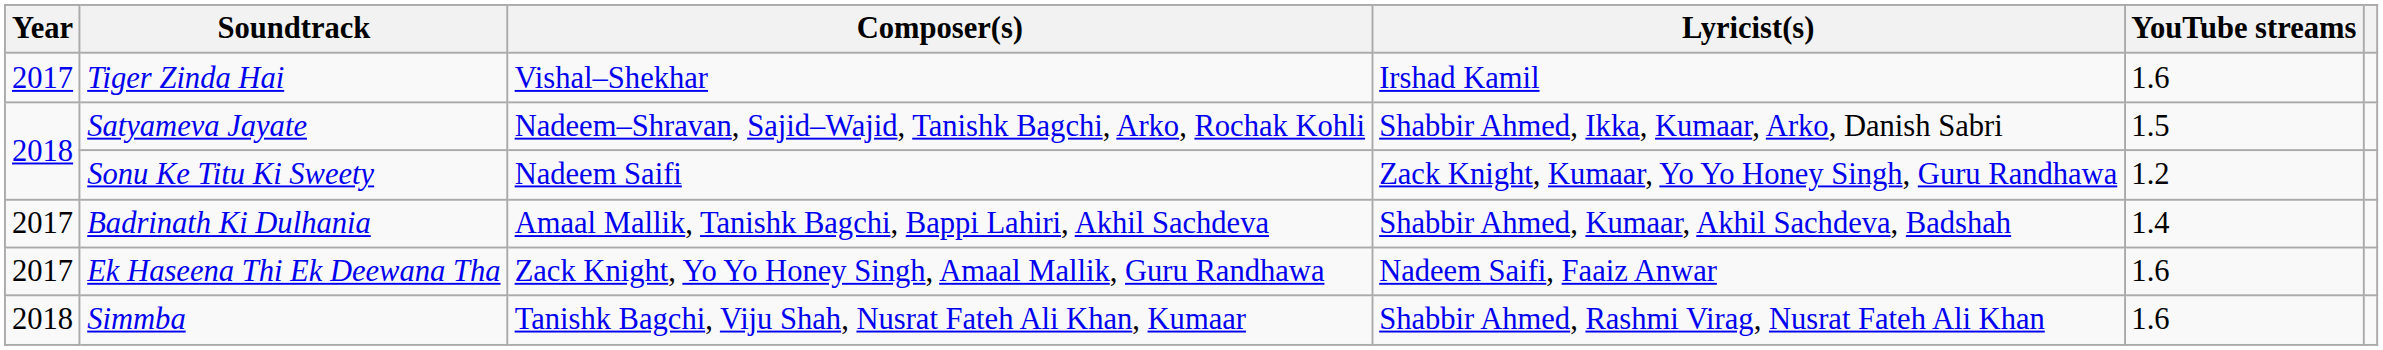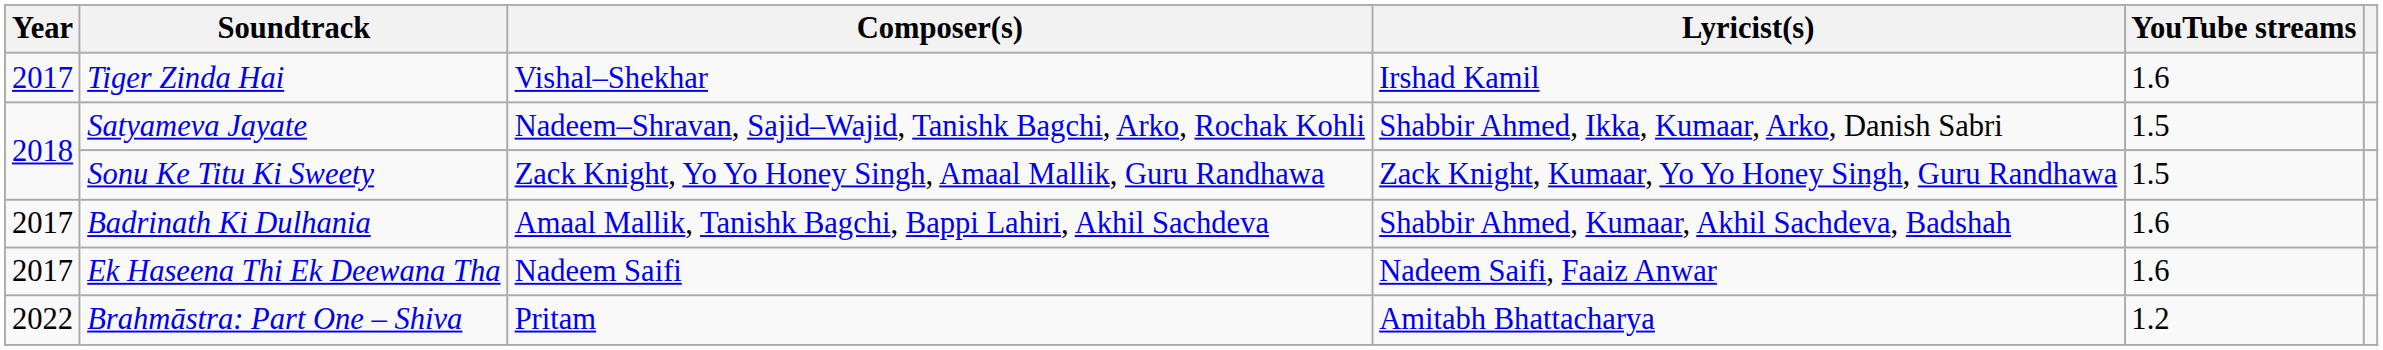 <table class="wikitable sortable">
 <tr>
 <th scope="col">Year</th>
 <th scope="col">Soundtrack</th>
 <th scope="col">Composer(s)</th>
 <th scope="col">Lyricist(s)</th>
 <th scope="col">YouTube streams </th>
 <th scope="col"></th>
 </tr>
 <tr>
 <td><a href='#'>2017</a></td>
 <td><em><a href='#'>Tiger Zinda Hai</a></em></td>
 <td><a href='#'>Vishal–Shekhar</a></td>
 <td><a href='#'>Irshad Kamil</a></td>
 <td>1.6</td>
 <td></td>
 </tr>
 <tr>
 <td rowspan="2"><a href='#'>2018</a></td>
 <td><em><a href='#'>Satyameva Jayate</a></em></td>
 <td><a href='#'>Nadeem–Shravan</a>, <a href='#'>Sajid–Wajid</a>, <a href='#'>Tanishk Bagchi</a>, <a href='#'>Arko</a>, <a href='#'>Rochak Kohli</a></td>
 <td><a href='#'>Shabbir Ahmed</a>, <a href='#'>Ikka</a>, <a href='#'>Kumaar</a>, <a href='#'>Arko</a>, Danish Sabri</td>
 <td>1.5</td>
 <td></td>
 </tr>
 <tr>
 <td><em><a href='#'>Sonu Ke Titu Ki Sweety</a></em></td>
-<td><a href='#'>Nadeem Saifi</a></td>
+<td><a href='#'>Zack Knight</a>, <a href='#'>Yo Yo Honey Singh</a>, <a href='#'>Amaal Mallik</a>, <a href='#'>Guru Randhawa</a></td>
 <td><a href='#'>Zack Knight</a>, <a href='#'>Kumaar</a>, <a href='#'>Yo Yo Honey Singh</a>, <a href='#'>Guru Randhawa</a></td>
-<td>1.2</td>
+<td>1.5</td>
 <td></td>
 </tr>
 <tr>
 <td>2017</td>
 <td><em><a href='#'>Badrinath Ki Dulhania</a></em></td>
 <td><a href='#'>Amaal Mallik</a>, <a href='#'>Tanishk Bagchi</a>, <a href='#'>Bappi Lahiri</a>, <a href='#'>Akhil Sachdeva</a></td>
 <td><a href='#'>Shabbir Ahmed</a>, <a href='#'>Kumaar</a>, <a href='#'>Akhil Sachdeva</a>, <a href='#'>Badshah</a></td>
-<td>1.4</td>
+<td>1.6</td>
 <td></td>
 </tr>
 <tr>
 <td>2017</td>
 <td><em><a href='#'>Ek Haseena Thi Ek Deewana Tha</a></em></td>
-<td><a href='#'>Zack Knight</a>, <a href='#'>Yo Yo Honey Singh</a>, <a href='#'>Amaal Mallik</a>, <a href='#'>Guru Randhawa</a></td>
+<td><a href='#'>Nadeem Saifi</a></td>
 <td><a href='#'>Nadeem Saifi</a>, <a href='#'>Faaiz Anwar</a></td>
 <td>1.6</td>
 <td></td>
 </tr>
 <tr>
-<td>2018</td>
-<td><em><a href='#'>Simmba</a></em></td>
-<td><a href='#'>Tanishk Bagchi</a>, <a href='#'>Viju Shah</a>, <a href='#'>Nusrat Fateh Ali Khan</a>, <a href='#'>Kumaar</a></td>
-<td><a href='#'>Shabbir Ahmed</a>, <a href='#'>Rashmi Virag</a>, <a href='#'>Nusrat Fateh Ali Khan</a></td>
-<td>1.6</td>
+<td>2022</td>
+<td><em><a href='#'>Brahmāstra: Part One – Shiva</a></em></td>
+<td><a href='#'>Pritam</a></td>
+<td><a href='#'>Amitabh Bhattacharya</a></td>
+<td>1.2</td>
 <td></td>
 </tr>
 </table>
